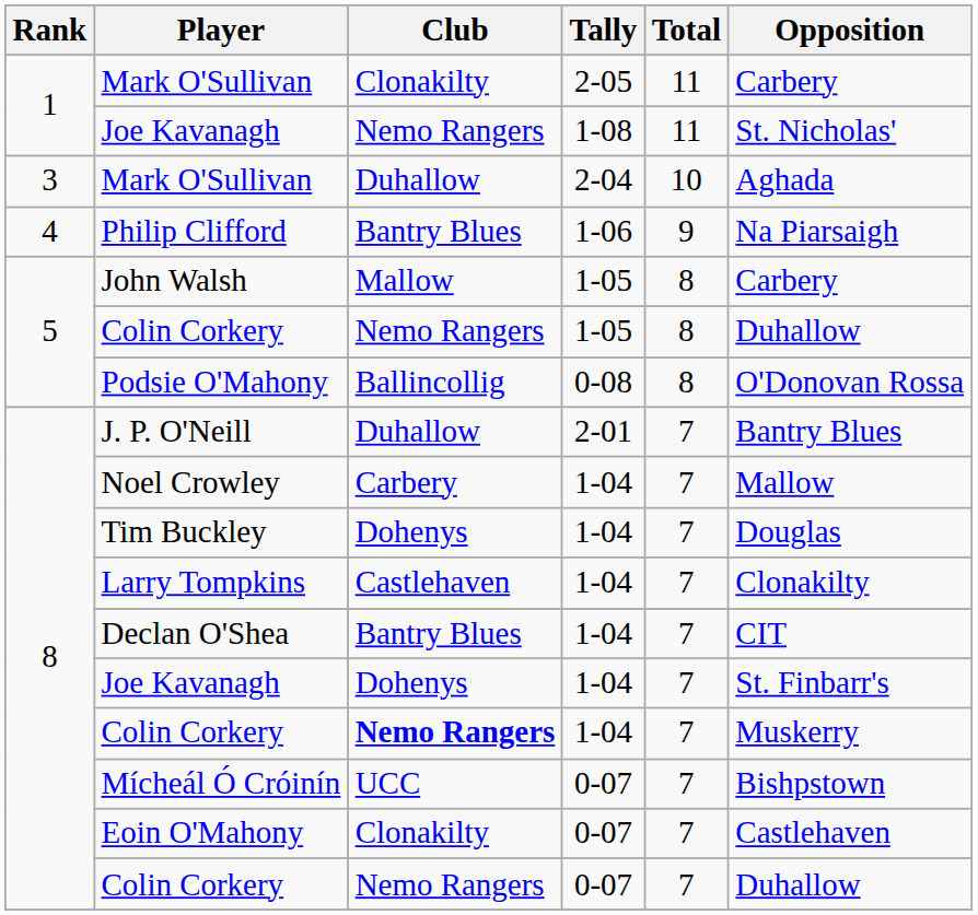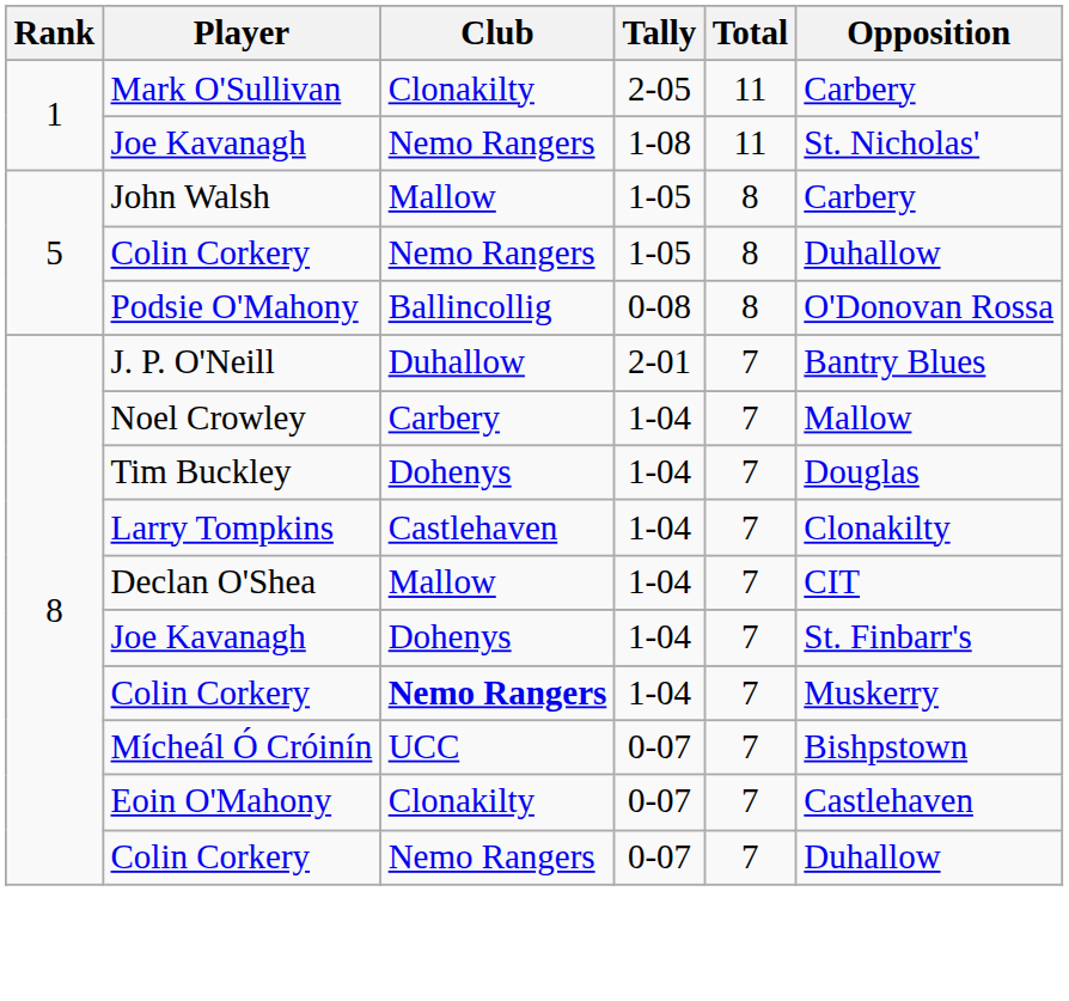 <table class="wikitable">
 <tr>
 <th>Rank</th>
 <th>Player</th>
 <th>Club</th>
 <th>Tally</th>
 <th>Total</th>
 <th>Opposition</th>
 </tr>
 <tr>
 <td rowspan="2" style="text-align:center;">1</td>
 <td><a href='#'>Mark O'Sullivan</a></td>
 <td><a href='#'>Clonakilty</a></td>
 <td align=center>2-05</td>
 <td align=center>11</td>
 <td><a href='#'>Carbery</a></td>
 </tr>
 <tr>
 <td><a href='#'>Joe Kavanagh</a></td>
 <td><a href='#'>Nemo Rangers</a></td>
 <td align=center>1-08</td>
 <td align=center>11</td>
 <td><a href='#'>St. Nicholas'</a></td>
-</tr>
-<tr>
-<td rowspan="1" style="text-align:center;">3</td>
-<td><a href='#'>Mark O'Sullivan</a></td>
-<td><a href='#'>Duhallow</a></td>
-<td align=center>2-04</td>
-<td align=center>10</td>
-<td><a href='#'>Aghada</a></td>
-</tr>
-<tr>
-<td rowspan="1" style="text-align:center;">4</td>
-<td><a href='#'>Philip Clifford</a></td>
-<td><a href='#'>Bantry Blues</a></td>
-<td align=center>1-06</td>
-<td align=center>9</td>
-<td><a href='#'>Na Piarsaigh</a></td>
 </tr>
 <tr>
 <td rowspan="3" style="text-align:center;">5</td>
 <td>John Walsh</td>
 <td><a href='#'>Mallow</a></td>
 <td align=center>1-05</td>
 <td align=center>8</td>
 <td><a href='#'>Carbery</a></td>
 </tr>
 <tr>
 <td><a href='#'>Colin Corkery</a></td>
 <td><a href='#'>Nemo Rangers</a></td>
 <td align=center>1-05</td>
 <td align=center>8</td>
 <td><a href='#'>Duhallow</a></td>
 </tr>
 <tr>
 <td><a href='#'>Podsie O'Mahony</a></td>
 <td><a href='#'>Ballincollig</a></td>
 <td align=center>0-08</td>
 <td align=center>8</td>
 <td><a href='#'>O'Donovan Rossa</a></td>
 </tr>
 <tr>
 <td rowspan="10" style="text-align:center;">8</td>
 <td>J. P. O'Neill</td>
 <td><a href='#'>Duhallow</a></td>
 <td align=center>2-01</td>
 <td align=center>7</td>
 <td><a href='#'>Bantry Blues</a></td>
 </tr>
 <tr>
 <td>Noel Crowley</td>
 <td><a href='#'>Carbery</a></td>
 <td align=center>1-04</td>
 <td align=center>7</td>
 <td><a href='#'>Mallow</a></td>
 </tr>
 <tr>
 <td>Tim Buckley</td>
 <td><a href='#'>Dohenys</a></td>
 <td align=center>1-04</td>
 <td align=center>7</td>
 <td><a href='#'>Douglas</a></td>
 </tr>
 <tr>
 <td><a href='#'>Larry Tompkins</a></td>
 <td><a href='#'>Castlehaven</a></td>
 <td align=center>1-04</td>
 <td align=center>7</td>
 <td><a href='#'>Clonakilty</a></td>
 </tr>
 <tr>
 <td>Declan O'Shea</td>
-<td><a href='#'>Bantry Blues</a></td>
+<td><a href='#'>Mallow</a></td>
 <td align=center>1-04</td>
 <td align=center>7</td>
 <td><a href='#'>CIT</a></td>
 </tr>
 <tr>
 <td><a href='#'>Joe Kavanagh</a></td>
 <td><a href='#'>Dohenys</a></td>
 <td align=center>1-04</td>
 <td align=center>7</td>
 <td><a href='#'>St. Finbarr's</a></td>
 </tr>
 <tr>
 <td><a href='#'>Colin Corkery</a></td>
 <td><strong><a href='#'>Nemo Rangers</a></strong></td>
 <td align=center>1-04</td>
 <td align=center>7</td>
 <td><a href='#'>Muskerry</a></td>
 </tr>
 <tr>
 <td><a href='#'>Mícheál Ó Cróinín</a></td>
 <td><a href='#'>UCC</a></td>
 <td align=center>0-07</td>
 <td align=center>7</td>
 <td><a href='#'>Bishpstown</a></td>
 </tr>
 <tr>
 <td><a href='#'>Eoin O'Mahony</a></td>
 <td><a href='#'>Clonakilty</a></td>
 <td align=center>0-07</td>
 <td align=center>7</td>
 <td><a href='#'>Castlehaven</a></td>
 </tr>
 <tr>
 <td><a href='#'>Colin Corkery</a></td>
 <td><a href='#'>Nemo Rangers</a></td>
 <td align=center>0-07</td>
 <td align=center>7</td>
 <td><a href='#'>Duhallow</a></td>
 </tr>
 </table>
